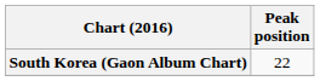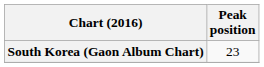 <table class="wikitable sortable plainrowheaders" style="text-align:center;">
 <tr>
 <th>Chart (2016)</th>
 <th>Peak<br>position</th>
 </tr>
 <tr>
 <th scope="row">South Korea (Gaon Album Chart)</th>
-<td>22</td>
+<td>23</td>
 </tr>
 <tr>
 </tr>
 </table>
